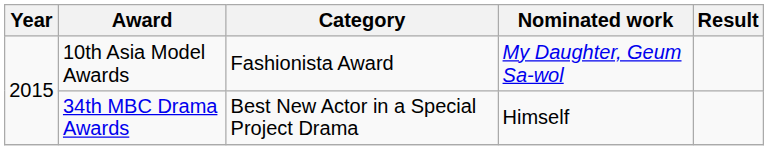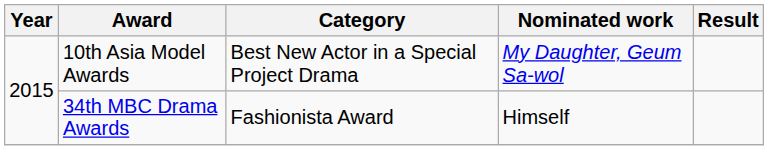 <table class="wikitable">
 <tr>
 <th>Year</th>
 <th>Award</th>
 <th>Category</th>
 <th>Nominated work</th>
 <th>Result</th>
 </tr>
 <tr>
 <td rowspan="2">2015</td>
 <td>10th Asia Model Awards</td>
-<td>Fashionista Award</td>
+<td>Best New Actor in a Special Project Drama</td>
 <td><em><a href='#'>My Daughter, Geum Sa-wol</a></em></td>
 <td></td>
 </tr>
 <tr>
 <td><a href='#'>34th MBC Drama Awards</a></td>
-<td>Best New Actor in a Special Project Drama</td>
+<td>Fashionista Award</td>
 <td>Himself</td>
 <td></td>
 </tr>
 <tr>
 </tr>
 </table>
